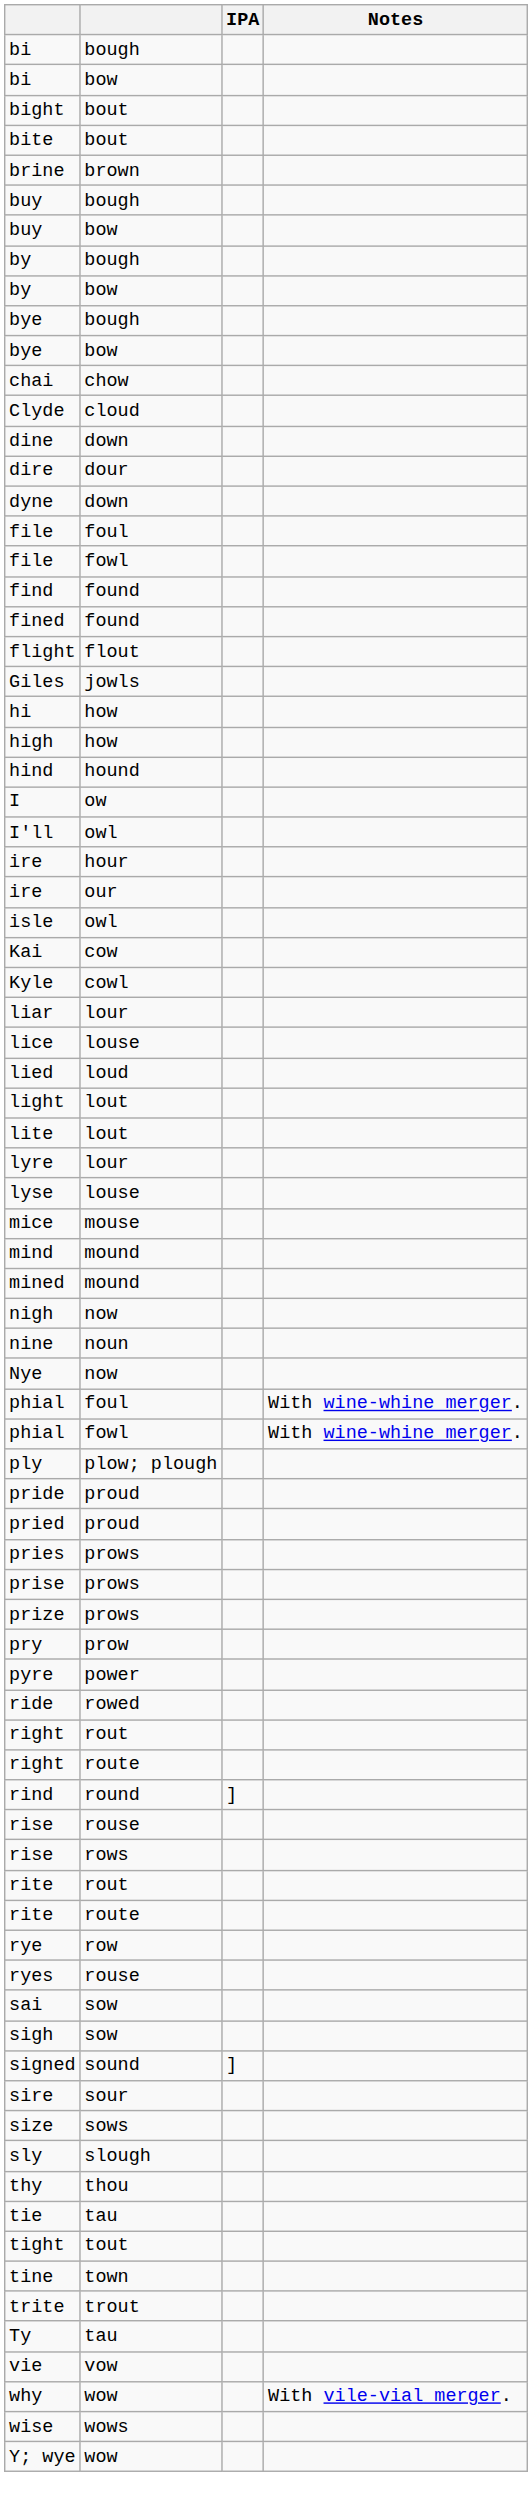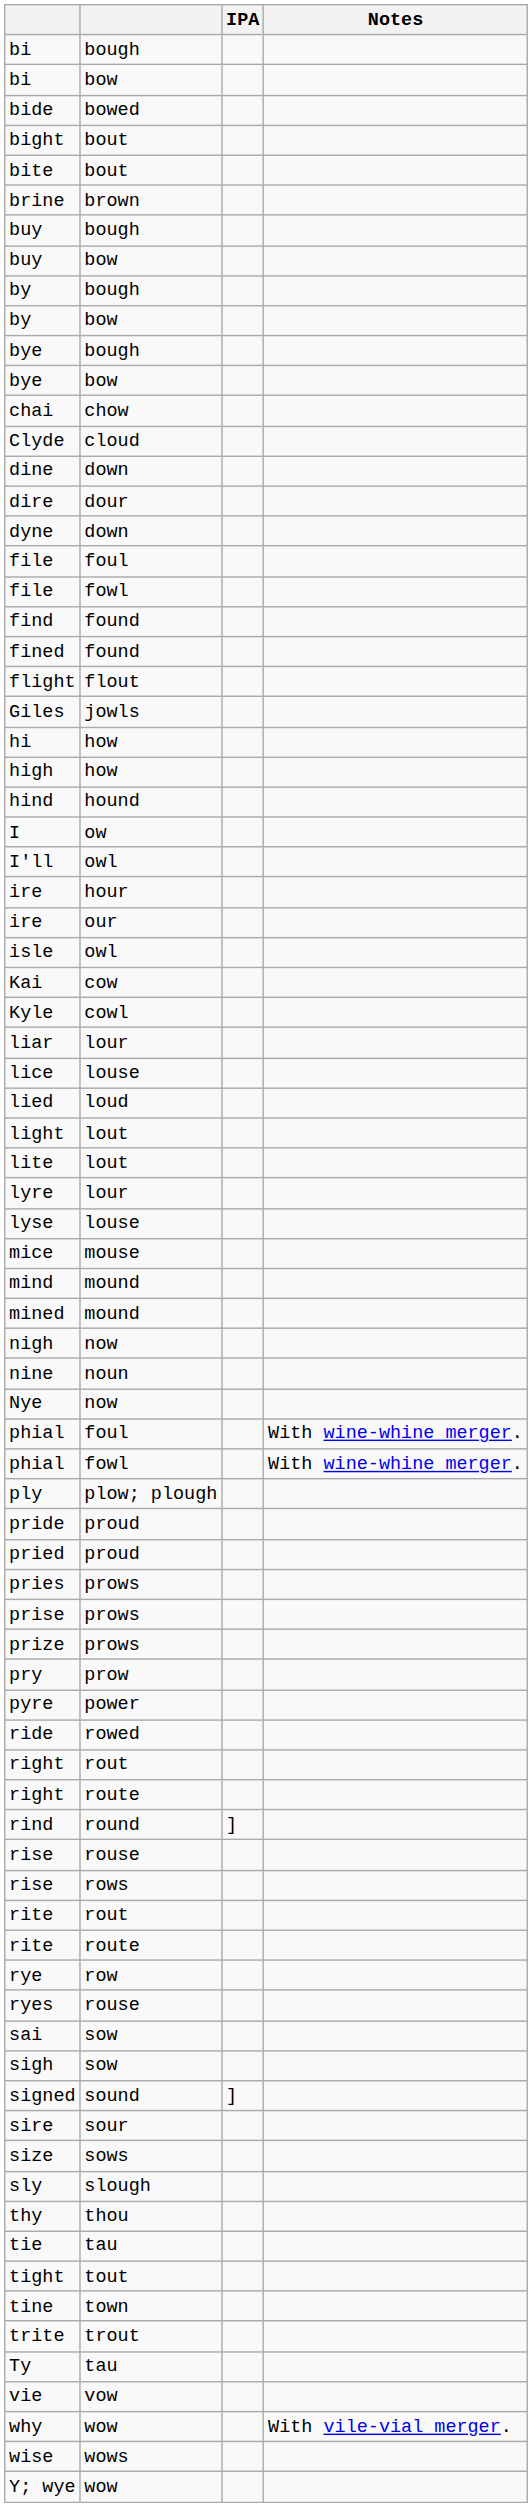 <table class="wikitable sortable mw-collapsible mw-collapsed">
 <tr>
 <th></th>
 <th></th>
 <th>IPA</th>
 <th>Notes</th>
 </tr>
 <tr>
 <td>bi</td>
 <td>bough</td>
 <td></td>
 <td></td>
 </tr>
 <tr>
 <td>bi</td>
 <td>bow</td>
+<td></td>
+<td></td>
+</tr>
+<tr>
+<td>bide</td>
+<td>bowed</td>
 <td></td>
 <td></td>
 </tr>
 <tr>
 <td>bight</td>
 <td>bout</td>
 <td></td>
 <td></td>
 </tr>
 <tr>
 <td>bite</td>
 <td>bout</td>
 <td></td>
 <td></td>
 </tr>
 <tr>
 <td>brine</td>
 <td>brown</td>
 <td></td>
 <td></td>
 </tr>
 <tr>
 <td>buy</td>
 <td>bough</td>
 <td></td>
 </tr>
 <tr>
 <td>buy</td>
 <td>bow</td>
 <td></td>
 <td></td>
 </tr>
 <tr>
 <td>by</td>
 <td>bough</td>
 <td></td>
 <td></td>
 </tr>
 <tr>
 <td>by</td>
 <td>bow</td>
 <td></td>
 <td></td>
 </tr>
 <tr>
 <td>bye</td>
 <td>bough</td>
 <td></td>
 <td></td>
 </tr>
 <tr>
 <td>bye</td>
 <td>bow</td>
 <td></td>
 <td></td>
 </tr>
 <tr>
 <td>chai</td>
 <td>chow</td>
 <td></td>
 <td></td>
 </tr>
 <tr>
 <td>Clyde</td>
 <td>cloud</td>
 <td></td>
 <td></td>
 </tr>
 <tr>
 <td>dine</td>
 <td>down</td>
 <td></td>
 <td></td>
 </tr>
 <tr>
 <td>dire</td>
 <td>dour</td>
 <td></td>
 <td></td>
 </tr>
 <tr>
 <td>dyne</td>
 <td>down</td>
 <td></td>
 <td></td>
 </tr>
 <tr>
 <td>file</td>
 <td>foul</td>
 <td></td>
 <td></td>
 </tr>
 <tr>
 <td>file</td>
 <td>fowl</td>
 <td></td>
 <td></td>
 </tr>
 <tr>
 <td>find</td>
 <td>found</td>
 <td></td>
 <td></td>
 </tr>
 <tr>
 <td>fined</td>
 <td>found</td>
 <td></td>
 <td></td>
 </tr>
 <tr>
 <td>flight</td>
 <td>flout</td>
 <td></td>
 <td></td>
 </tr>
 <tr>
 <td>Giles</td>
 <td>jowls</td>
 <td></td>
 <td></td>
 </tr>
 <tr>
 <td>hi</td>
 <td>how</td>
 <td></td>
 <td></td>
 </tr>
 <tr>
 <td>high</td>
 <td>how</td>
 <td></td>
 <td></td>
 </tr>
 <tr>
 <td>hind</td>
 <td>hound</td>
 <td></td>
 <td></td>
 </tr>
 <tr>
 <td>I</td>
 <td>ow</td>
 <td></td>
 <td></td>
 </tr>
 <tr>
 <td>I'll</td>
 <td>owl</td>
 <td></td>
 <td></td>
 </tr>
 <tr>
 <td>ire</td>
 <td>hour</td>
 <td></td>
 <td></td>
 </tr>
 <tr>
 <td>ire</td>
 <td>our</td>
 <td></td>
 <td></td>
 </tr>
 <tr>
 <td>isle</td>
 <td>owl</td>
 <td></td>
 <td></td>
 </tr>
 <tr>
 <td>Kai</td>
 <td>cow</td>
 <td></td>
 <td></td>
 </tr>
 <tr>
 <td>Kyle</td>
 <td>cowl</td>
 <td></td>
 <td></td>
 </tr>
 <tr>
 <td>liar</td>
 <td>lour</td>
 <td></td>
 <td></td>
 </tr>
 <tr>
 <td>lice</td>
 <td>louse</td>
 <td></td>
 <td></td>
 </tr>
 <tr>
 <td>lied</td>
 <td>loud</td>
 <td></td>
 <td></td>
 </tr>
 <tr>
 <td>light</td>
 <td>lout</td>
 <td></td>
 <td></td>
 </tr>
 <tr>
 <td>lite</td>
 <td>lout</td>
 <td></td>
 <td></td>
 </tr>
 <tr>
 <td>lyre</td>
 <td>lour</td>
 <td></td>
 <td></td>
 </tr>
 <tr>
 <td>lyse</td>
 <td>louse</td>
 <td></td>
 <td></td>
 </tr>
 <tr>
 <td>mice</td>
 <td>mouse</td>
 <td></td>
 <td></td>
 </tr>
 <tr>
 <td>mind</td>
 <td>mound</td>
 <td></td>
 <td></td>
 </tr>
 <tr>
 <td>mined</td>
 <td>mound</td>
 <td></td>
 <td></td>
 </tr>
 <tr>
 <td>nigh</td>
 <td>now</td>
 <td></td>
 <td></td>
 </tr>
 <tr>
 <td>nine</td>
 <td>noun</td>
 <td></td>
 <td></td>
 </tr>
 <tr>
 <td>Nye</td>
 <td>now</td>
 <td></td>
 <td></td>
 </tr>
 <tr>
 <td>phial</td>
 <td>foul</td>
 <td></td>
 <td>With <a href='#'>wine-whine merger</a>.</td>
 </tr>
 <tr>
 <td>phial</td>
 <td>fowl</td>
 <td></td>
 <td>With <a href='#'>wine-whine merger</a>.</td>
 </tr>
 <tr>
 <td>ply</td>
 <td>plow; plough</td>
 <td></td>
 <td></td>
 </tr>
 <tr>
 <td>pride</td>
 <td>proud</td>
 <td></td>
 <td></td>
 </tr>
 <tr>
 <td>pried</td>
 <td>proud</td>
 <td></td>
 </tr>
 <tr>
 <td>pries</td>
 <td>prows</td>
 <td></td>
 <td></td>
 </tr>
 <tr>
 <td>prise</td>
 <td>prows</td>
 <td></td>
 <td></td>
 </tr>
 <tr>
 <td>prize</td>
 <td>prows</td>
 <td></td>
 <td></td>
 </tr>
 <tr>
 <td>pry</td>
 <td>prow</td>
 <td></td>
 <td></td>
 </tr>
 <tr>
 <td>pyre</td>
 <td>power</td>
 <td></td>
 <td></td>
 </tr>
 <tr>
 <td>ride</td>
 <td>rowed</td>
 <td></td>
 <td></td>
 </tr>
 <tr>
 <td>right</td>
 <td>rout</td>
 <td></td>
 <td></td>
 </tr>
 <tr>
 <td>right</td>
 <td>route</td>
 <td></td>
 <td></td>
 </tr>
 <tr>
 <td>rind</td>
 <td>round</td>
 <td>]</td>
 <td></td>
 </tr>
 <tr>
 <td>rise</td>
 <td>rouse</td>
 <td></td>
 <td></td>
 </tr>
 <tr>
 <td>rise</td>
 <td>rows</td>
 <td></td>
 <td></td>
 </tr>
 <tr>
 <td>rite</td>
 <td>rout</td>
 <td></td>
 <td></td>
 </tr>
 <tr>
 <td>rite</td>
 <td>route</td>
 <td></td>
 <td></td>
 </tr>
 <tr>
 <td>rye</td>
 <td>row</td>
 <td></td>
 <td></td>
 </tr>
 <tr>
 <td>ryes</td>
 <td>rouse</td>
 <td></td>
 <td></td>
 </tr>
 <tr>
 <td>sai</td>
 <td>sow</td>
 <td></td>
 <td></td>
 </tr>
 <tr>
 <td>sigh</td>
 <td>sow</td>
 <td></td>
 <td></td>
 </tr>
 <tr>
 <td>signed</td>
 <td>sound</td>
 <td>]</td>
 <td></td>
 </tr>
 <tr>
 <td>sire</td>
 <td>sour</td>
 <td></td>
 <td></td>
 </tr>
 <tr>
 <td>size</td>
 <td>sows</td>
 <td></td>
 </tr>
 <tr>
 <td>sly</td>
 <td>slough</td>
 <td></td>
 <td></td>
 </tr>
 <tr>
 <td>thy</td>
 <td>thou</td>
 <td></td>
 <td></td>
 </tr>
 <tr>
 <td>tie</td>
 <td>tau</td>
 <td></td>
 <td></td>
 </tr>
 <tr>
 <td>tight</td>
 <td>tout</td>
 <td></td>
 <td></td>
 </tr>
 <tr>
 <td>tine</td>
 <td>town</td>
 <td></td>
 <td></td>
 </tr>
 <tr>
 <td>trite</td>
 <td>trout</td>
 <td></td>
 <td></td>
 </tr>
 <tr>
 <td>Ty</td>
 <td>tau</td>
 <td></td>
 <td></td>
 </tr>
 <tr>
 <td>vie</td>
 <td>vow</td>
 <td></td>
 <td></td>
 </tr>
 <tr>
 <td>why</td>
 <td>wow</td>
 <td></td>
 <td>With <a href='#'>vile-vial merger</a>.</td>
 </tr>
 <tr>
 <td>wise</td>
 <td>wows</td>
 <td></td>
 <td></td>
 </tr>
 <tr>
 <td>Y; wye</td>
 <td>wow</td>
 <td></td>
 <td></td>
 </tr>
 </table>
